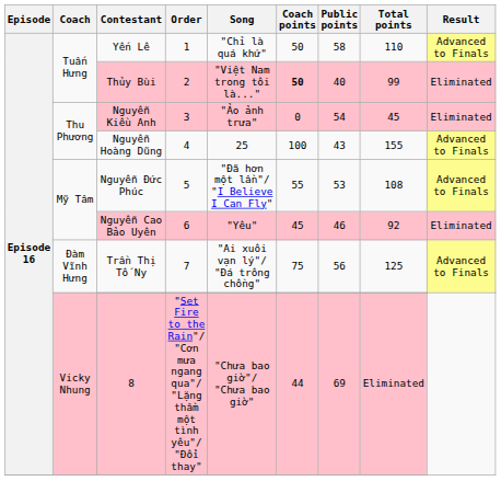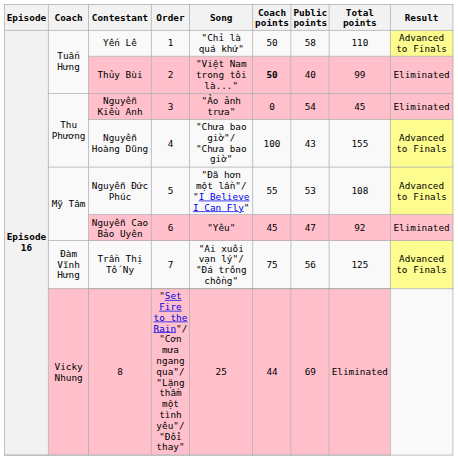 <table class="wikitable" style="text-align:center; width:100%;">
 <tr>
 <th style="width:10%;">Episode</th>
 <th width="10%">Coach</th>
 <th width="15%">Contestant</th>
 <th width="5%">Order</th>
 <th width="25%">Song</th>
 <th width="5%">Coach points</th>
 <th width="5%">Public points</th>
 <th width="5%">Total points</th>
 <th width="15%">Result</th>
 </tr>
 <tr>
 <th rowspan="9" scope="row">Episode 16<br></th>
 <td rowspan="2">Tuấn Hưng</td>
 <td>Yến Lê</td>
 <td>1</td>
 <td>"Chỉ là quá khứ"</td>
 <td>50</td>
 <td>58</td>
 <td>110</td>
 <td style="background:#fdfc8f;">Advanced to Finals</td>
 </tr>
 <tr style="background:pink;">
 <td>Thủy Bùi</td>
 <td>2</td>
 <td>"Việt Nam trong tôi là..."</td>
 <td><strong>50</strong></td>
 <td>40</td>
 <td>99</td>
 <td>Eliminated</td>
 </tr>
 <tr>
 <td rowspan="2">Thu Phương</td>
 <td style="background:pink;">Nguyễn Kiều Anh</td>
 <td style="background:pink;">3</td>
 <td style="background:pink;">"Ảo ảnh trưa"</td>
 <td style="background:pink;">0</td>
 <td style="background:pink;">54</td>
 <td style="background:pink;">45</td>
 <td style="background:pink;">Eliminated</td>
 </tr>
 <tr>
 <td>Nguyễn Hoàng Dũng</td>
 <td>4</td>
-<td>25</td>
+<td>"Chưa bao giờ"/ "Chưa bao giờ"</td>
 <td>100</td>
 <td>43</td>
 <td>155</td>
 <td style="background:#fdfc8f;">Advanced to Finals</td>
 </tr>
 <tr>
 <td rowspan="2">Mỹ Tâm</td>
 <td>Nguyễn Đức Phúc</td>
 <td>5</td>
 <td>"Đã hơn một lần"/ "<a href='#'>I Believe I Can Fly</a>"</td>
 <td>55</td>
 <td>53</td>
 <td>108</td>
 <td style="background:#fdfc8f;">Advanced to Finals</td>
 </tr>
 <tr style="background:pink;">
 <td>Nguyễn Cao Bảo Uyên</td>
 <td>6</td>
 <td>"Yêu"</td>
 <td>45</td>
-<td>46</td>
+<td>47</td>
 <td>92</td>
 <td>Eliminated</td>
 </tr>
 <tr>
 <td rowspan="2">Đàm Vĩnh Hưng</td>
 <td>Trần Thị Tố Ny</td>
 <td>7</td>
 <td>"Ai xuôi vạn lý"/ "Đá trông chồng"</td>
 <td>75</td>
 <td>56</td>
 <td>125</td>
 <td style="background:#fdfc8f;">Advanced to Finals</td>
 </tr>
 <tr>
 </tr>
 <tr style="background:pink;">
 <td>Vicky Nhung</td>
 <td>8</td>
 <td>"<a href='#'>Set Fire to the Rain</a>"/ "Cơn mưa ngang qua"/ "Lặng thầm một tình yêu"/ "Đổi thay"</td>
-<td>"Chưa bao giờ"/ "Chưa bao giờ"</td>
+<td>25</td>
 <td>44</td>
 <td>69</td>
 <td>Eliminated</td>
 </tr>
 <tr>
 </tr>
 </table>
